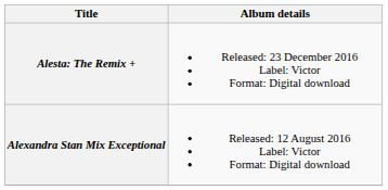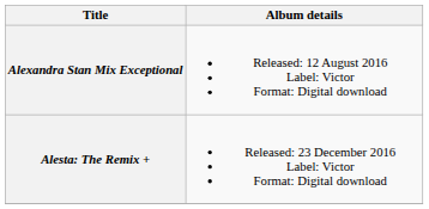 <table class="wikitable plainrowheaders" style="text-align:center;">
 <tr>
 <th scope="col">Title</th>
 <th scope="col" style="width:18em;">Album details</th>
 </tr>
 <tr>
+<th scope="row"><em>Alexandra Stan Mix Exceptional</em></th>
+<td><br><ul><li>Released: 12 August 2016</li><li>Label: Victor</li><li>Format: Digital download</li></ul></td>
+</tr>
+<tr>
 <th scope="row"><em>Alesta: The Remix +</em></th>
 <td><br><ul><li>Released: 23 December 2016</li><li>Label: Victor</li><li>Format: Digital download</li></ul></td>
 </tr>
 <tr>
-<th scope="row"><em>Alexandra Stan Mix Exceptional</em></th>
-<td><br><ul><li>Released: 12 August 2016</li><li>Label: Victor</li><li>Format: Digital download</li></ul></td>
-</tr>
-<tr>
 </tr>
 </table>
